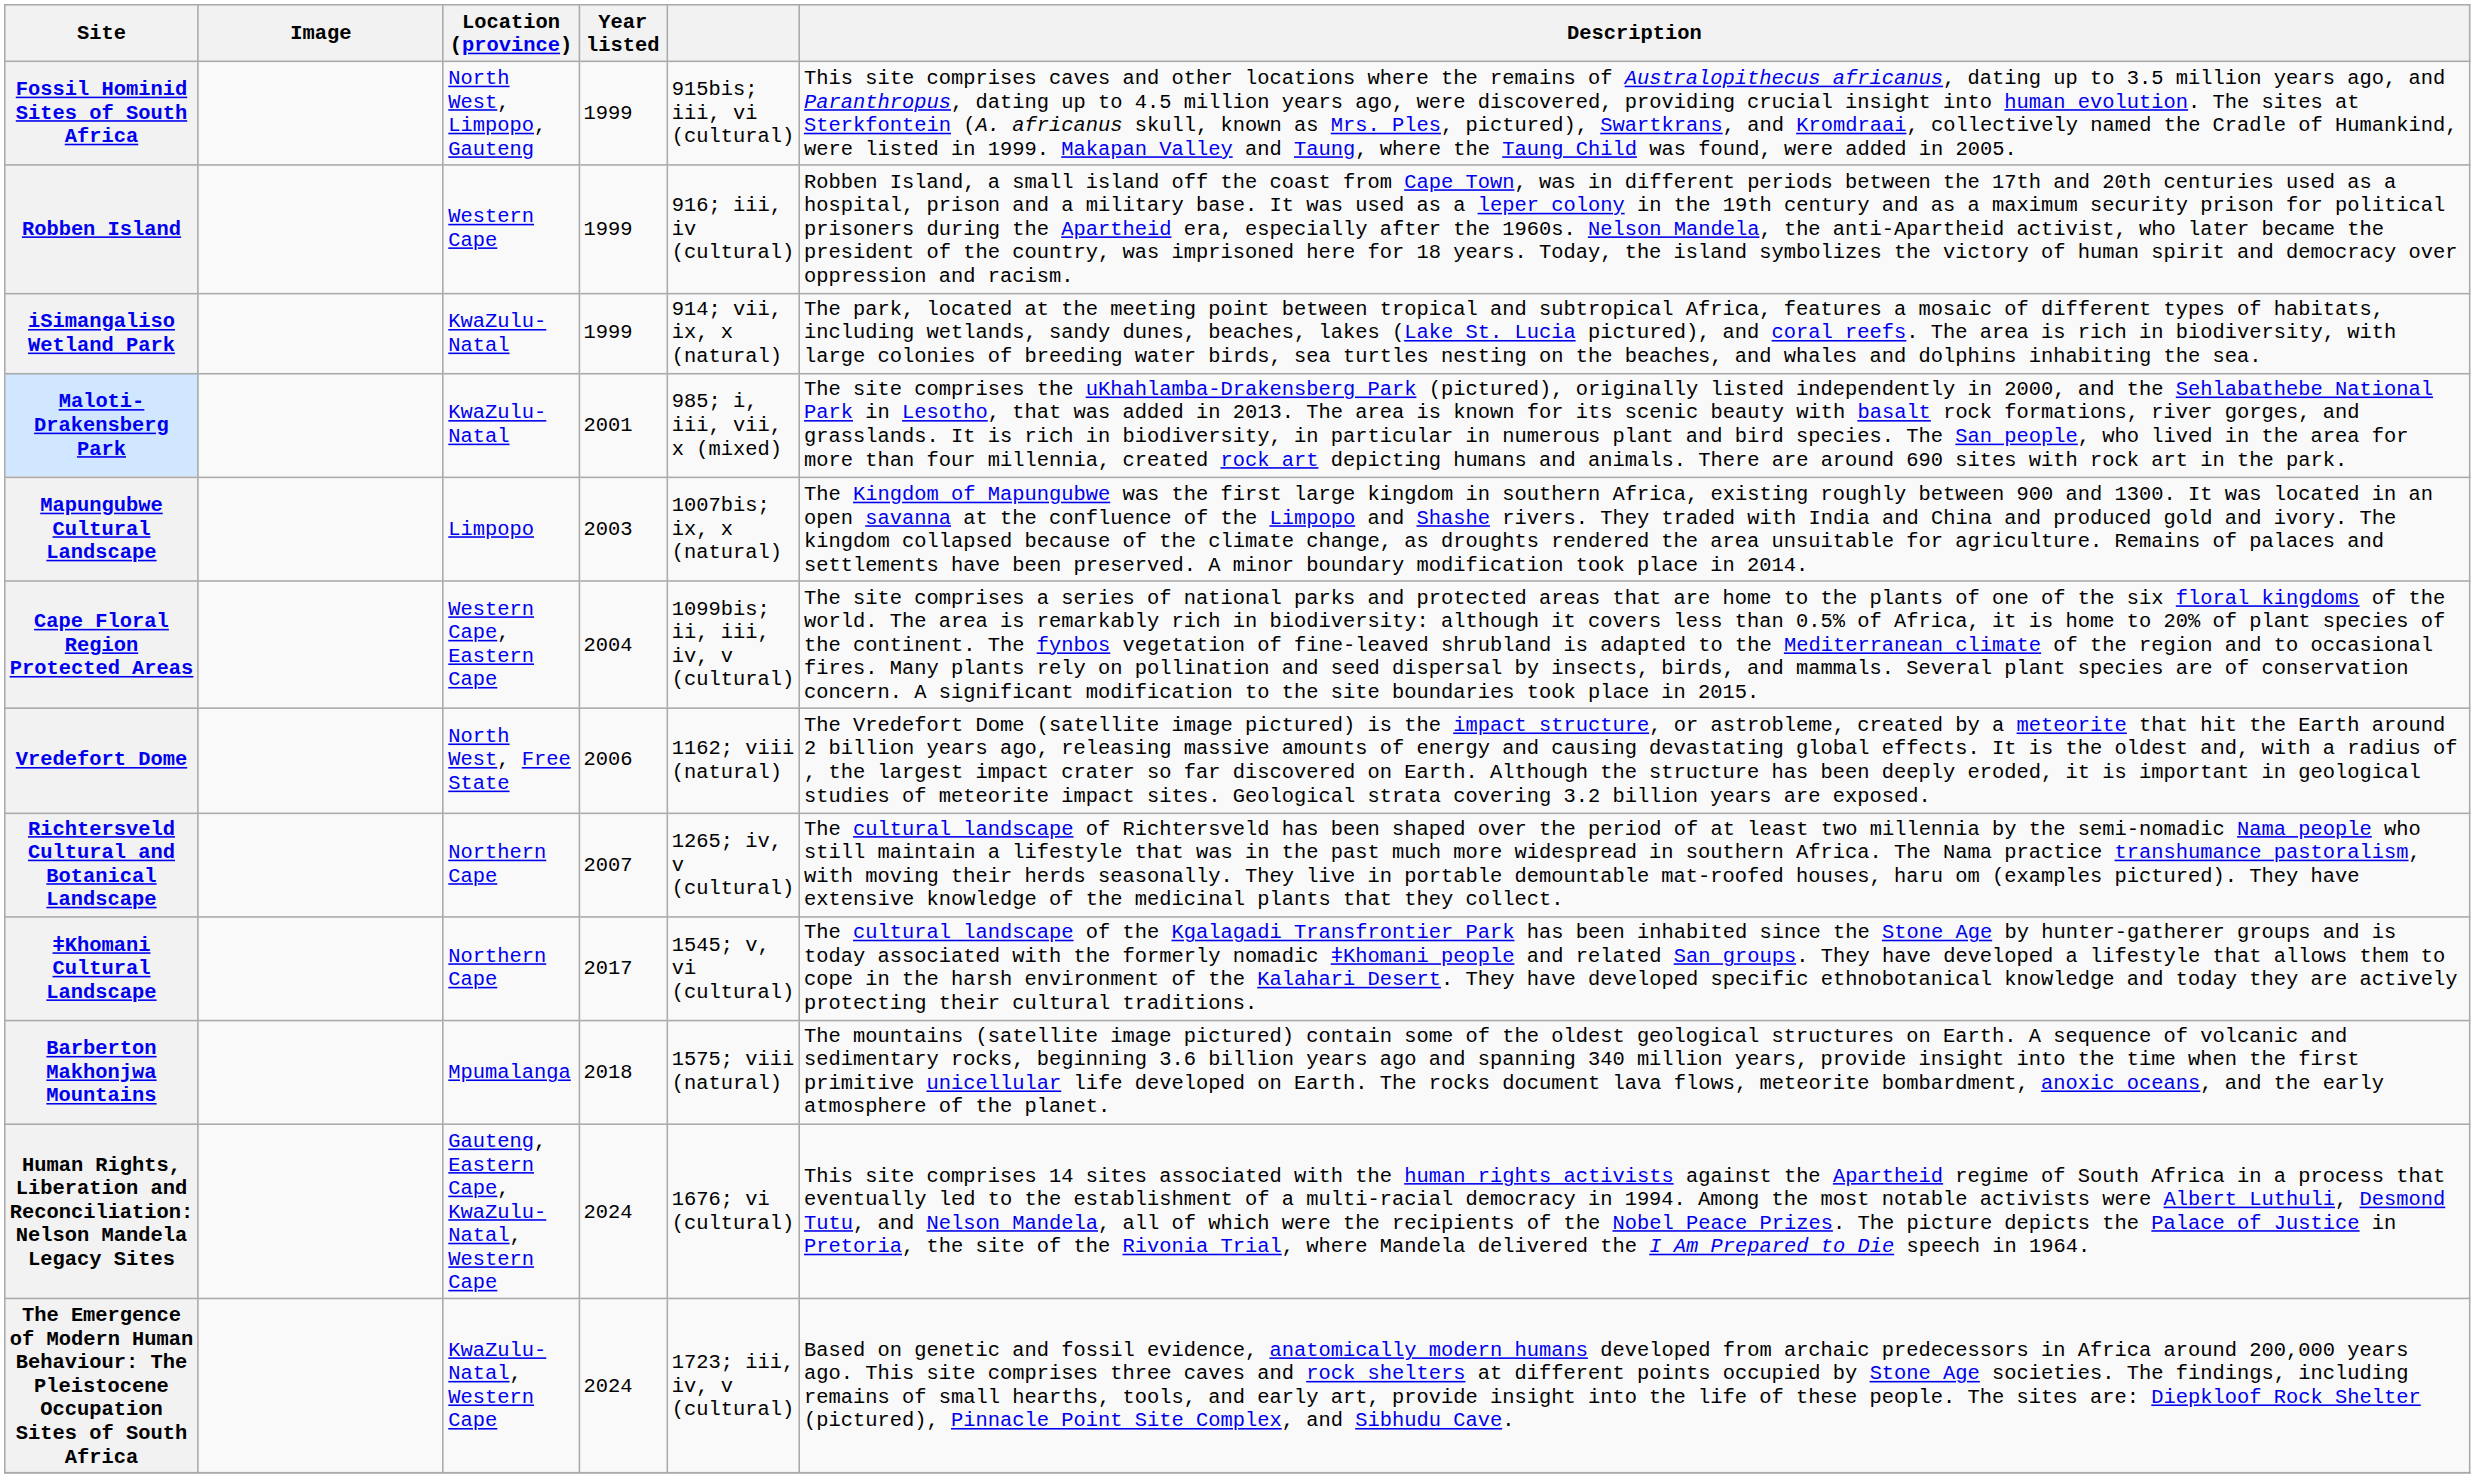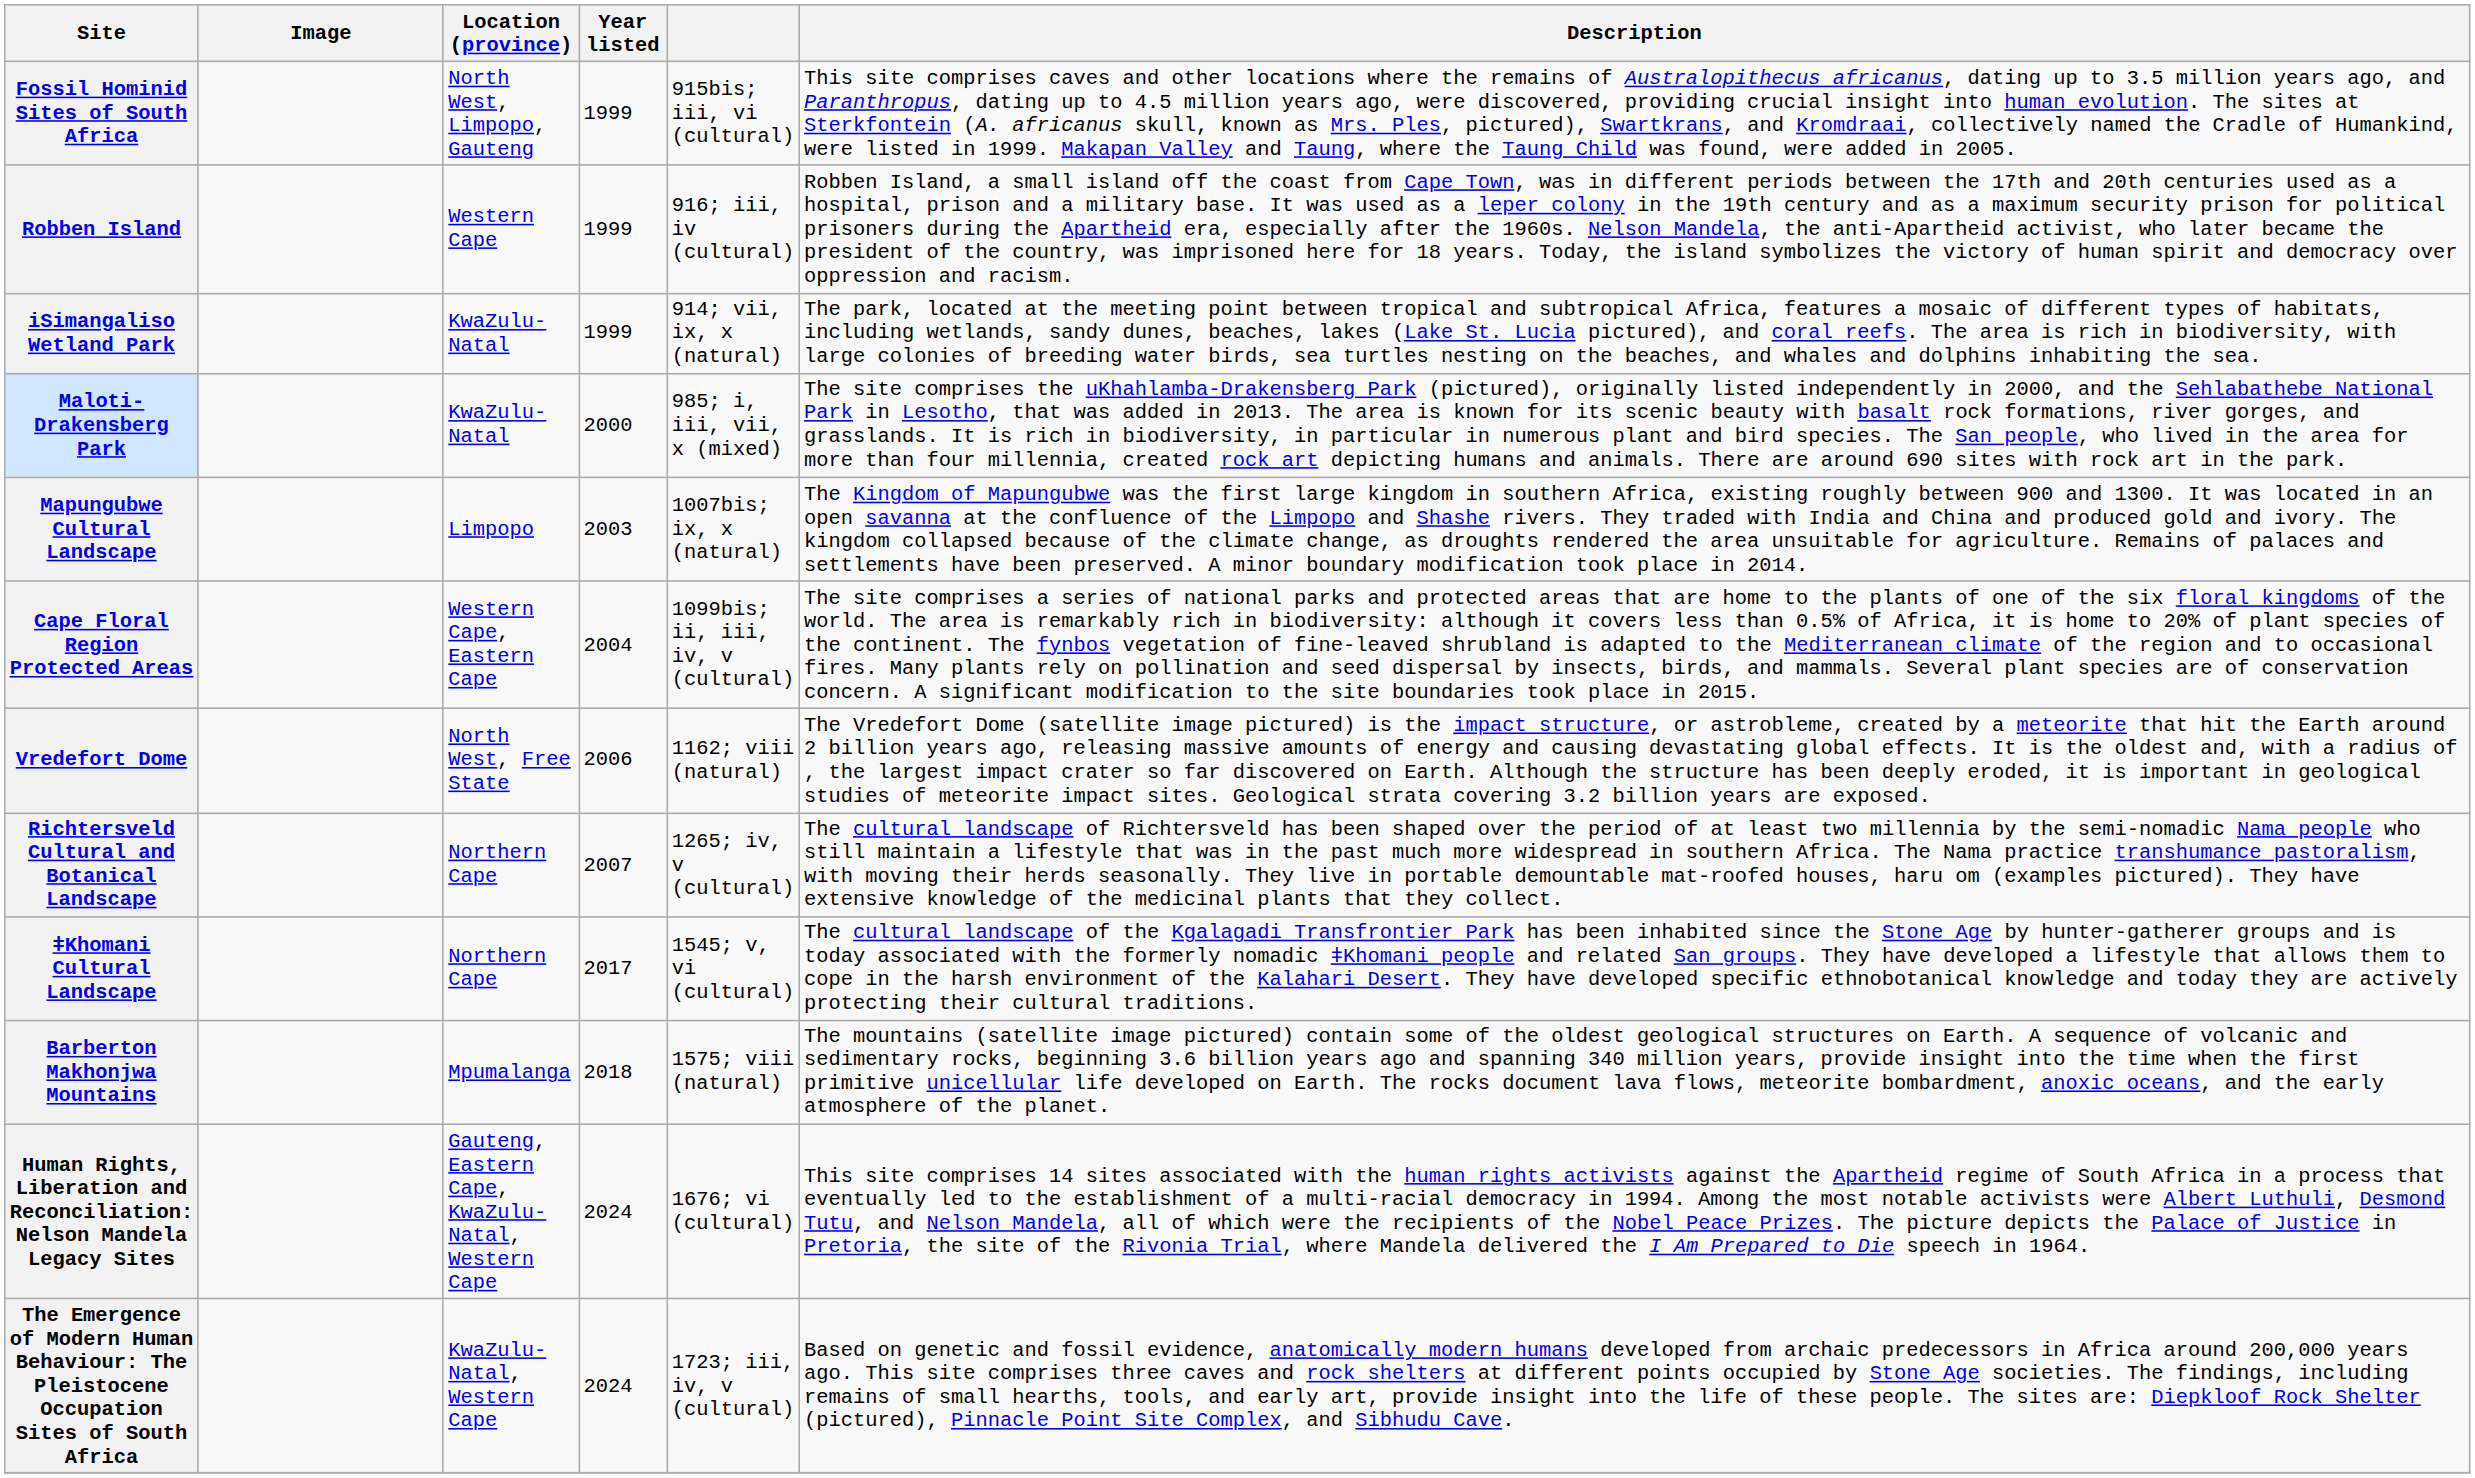 <table class="wikitable sortable plainrowheaders">
 <tr>
 <th style="width:100px;" scope="col">Site</th>
 <th class="unsortable"  style="width:150px;" scope="col">Image</th>
 <th style="width:80px;" scope="col">Location (<a href='#'>province</a>)</th>
 <th style="width:50px;" scope="col">Year listed</th>
 <th style="width:60px;" scope="col" data-sort-type="number"></th>
 <th scope="col" class="unsortable">Description</th>
 </tr>
 <tr>
 <th scope="row"><a href='#'>Fossil Hominid Sites of South Africa</a></th>
 <td></td>
 <td><a href='#'>North West</a>, <a href='#'>Limpopo</a>, <a href='#'>Gauteng</a></td>
 <td>1999</td>
 <td>915bis; iii, vi (cultural)</td>
 <td>This site comprises caves and other locations where the remains of <em><a href='#'>Australopithecus africanus</a></em>, dating up to 3.5 million years ago, and <em><a href='#'>Paranthropus</a></em>, dating up to 4.5 million years ago, were discovered, providing crucial insight into <a href='#'>human evolution</a>. The sites at <a href='#'>Sterkfontein</a> (<em>A. africanus</em> skull, known as <a href='#'>Mrs. Ples</a>, pictured), <a href='#'>Swartkrans</a>, and <a href='#'>Kromdraai</a>, collectively named the Cradle of Humankind, were listed in 1999. <a href='#'>Makapan Valley</a> and <a href='#'>Taung</a>, where the <a href='#'>Taung Child</a> was found, were added in 2005.</td>
 </tr>
 <tr>
 <th scope="row"><a href='#'>Robben Island</a></th>
 <td></td>
 <td><a href='#'>Western Cape</a></td>
 <td>1999</td>
 <td>916; iii, iv (cultural)</td>
 <td>Robben Island, a small island off the coast from <a href='#'>Cape Town</a>, was in different periods between the 17th and 20th centuries used as a hospital, prison and a military base. It was used as a <a href='#'>leper colony</a> in the 19th century and as a maximum security prison for political prisoners during the <a href='#'>Apartheid</a> era, especially after the 1960s. <a href='#'>Nelson Mandela</a>, the anti-Apartheid activist, who later became the president of the country, was imprisoned here for 18 years. Today, the island symbolizes the victory of human spirit and democracy over oppression and racism.</td>
 </tr>
 <tr>
 <th scope="row"><a href='#'>iSimangaliso Wetland Park</a></th>
 <td></td>
 <td><a href='#'>KwaZulu-Natal</a></td>
 <td>1999</td>
 <td>914; vii, ix, x (natural)</td>
 <td>The park, located at the meeting point between tropical and subtropical Africa, features a mosaic of different types of habitats, including wetlands, sandy dunes, beaches, lakes (<a href='#'>Lake St. Lucia</a> pictured), and <a href='#'>coral reefs</a>. The area is rich in biodiversity, with large colonies of breeding water birds, sea turtles nesting on the beaches, and whales and dolphins inhabiting the sea.</td>
 </tr>
 <tr>
 <th scope="row" style="background:#D0E7FF;"><a href='#'>Maloti-Drakensberg Park</a></th>
 <td></td>
 <td><a href='#'>KwaZulu-Natal</a></td>
-<td>2001</td>
+<td>2000</td>
 <td>985; i, iii, vii, x (mixed)</td>
 <td>The site comprises the <a href='#'>uKhahlamba-Drakensberg Park</a> (pictured), originally listed independently in 2000, and the <a href='#'>Sehlabathebe National Park</a> in <a href='#'>Lesotho</a>, that was added in 2013. The area is known for its scenic beauty with <a href='#'>basalt</a> rock formations, river gorges, and grasslands. It is rich in biodiversity, in particular in numerous plant and bird species. The <a href='#'>San people</a>, who lived in the area for more than four millennia, created <a href='#'>rock art</a> depicting humans and animals. There are around 690 sites with rock art in the park.</td>
 </tr>
 <tr>
 <th scope="row"><a href='#'>Mapungubwe Cultural Landscape</a></th>
 <td></td>
 <td><a href='#'>Limpopo</a></td>
 <td>2003</td>
 <td>1007bis; ix, x (natural)</td>
 <td>The <a href='#'>Kingdom of Mapungubwe</a> was the first large kingdom in southern Africa, existing roughly between 900 and 1300. It was located in an open <a href='#'>savanna</a> at the confluence of the <a href='#'>Limpopo</a> and <a href='#'>Shashe</a> rivers. They traded with India and China and produced gold and ivory. The kingdom collapsed because of the climate change, as droughts rendered the area unsuitable for agriculture. Remains of palaces and settlements have been preserved. A minor boundary modification took place in 2014.</td>
 </tr>
 <tr>
 <th scope="row"><a href='#'>Cape Floral Region Protected Areas</a></th>
 <td></td>
 <td><a href='#'>Western Cape</a>, <a href='#'>Eastern Cape</a></td>
 <td>2004</td>
 <td>1099bis; ii, iii, iv, v (cultural)</td>
 <td>The site comprises a series of national parks and protected areas that are home to the plants of one of the six <a href='#'>floral kingdoms</a> of the world. The area is remarkably rich in biodiversity: although it covers less than 0.5% of Africa, it is home to 20% of plant species of the continent. The <a href='#'>fynbos</a> vegetation of fine-leaved shrubland is adapted to the <a href='#'>Mediterranean climate</a> of the region and to occasional fires. Many plants rely on pollination and seed dispersal by insects, birds, and mammals. Several plant species are of conservation concern. A significant modification to the site boundaries took place in 2015.</td>
 </tr>
 <tr>
 <th scope="row"><a href='#'>Vredefort Dome</a></th>
 <td></td>
 <td><a href='#'>North West</a>, <a href='#'>Free State</a></td>
 <td>2006</td>
 <td>1162; viii (natural)</td>
 <td>The Vredefort Dome (satellite image pictured) is the <a href='#'>impact structure</a>, or astrobleme, created by a <a href='#'>meteorite</a> that hit the Earth around 2 billion years ago, releasing massive amounts of energy and causing devastating global effects. It is the oldest and, with a radius of , the largest impact crater so far discovered on Earth. Although the structure has been deeply eroded, it is important in geological studies of meteorite impact sites. Geological strata covering 3.2 billion years are exposed.</td>
 </tr>
 <tr>
 <th scope="row"><a href='#'>Richtersveld Cultural and Botanical Landscape</a></th>
 <td></td>
 <td><a href='#'>Northern Cape</a></td>
 <td>2007</td>
 <td>1265; iv, v (cultural)</td>
 <td>The <a href='#'>cultural landscape</a> of Richtersveld has been shaped over the period of at least two millennia by the semi-nomadic <a href='#'>Nama people</a> who still maintain a lifestyle that was in the past much more widespread in southern Africa. The Nama practice <a href='#'>transhumance pastoralism</a>, with moving their herds seasonally. They live in portable demountable mat-roofed houses, haru om (examples pictured). They have extensive knowledge of the medicinal plants that they collect.</td>
 </tr>
 <tr>
 <th scope="row"><a href='#'>ǂKhomani Cultural Landscape</a></th>
 <td></td>
 <td><a href='#'>Northern Cape</a></td>
 <td>2017</td>
 <td>1545; v, vi (cultural)</td>
 <td>The <a href='#'>cultural landscape</a> of the <a href='#'>Kgalagadi Transfrontier Park</a> has been inhabited since the <a href='#'>Stone Age</a> by hunter-gatherer groups and is today associated with the formerly nomadic <a href='#'>ǂKhomani people</a> and related <a href='#'>San groups</a>. They have developed a lifestyle that allows them to cope in the harsh environment of the <a href='#'>Kalahari Desert</a>. They have developed specific ethnobotanical knowledge and today they are actively protecting their cultural traditions.</td>
 </tr>
 <tr>
 <th scope="row"><a href='#'>Barberton Makhonjwa Mountains</a></th>
 <td></td>
 <td><a href='#'>Mpumalanga</a></td>
 <td>2018</td>
 <td>1575; viii (natural)</td>
 <td>The mountains (satellite image pictured) contain some of the oldest geological structures on Earth. A sequence of volcanic and sedimentary rocks, beginning 3.6 billion years ago and spanning 340 million years, provide insight into the time when the first primitive <a href='#'>unicellular</a> life developed on Earth. The rocks document lava flows, meteorite bombardment, <a href='#'>anoxic oceans</a>, and the early atmosphere of the planet.</td>
 </tr>
 <tr>
 <th scope="row">Human Rights, Liberation and Reconciliation: Nelson Mandela Legacy Sites</th>
 <td></td>
 <td><a href='#'>Gauteng</a>, <a href='#'>Eastern Cape</a>, <a href='#'>KwaZulu-Natal</a>, <a href='#'>Western Cape</a></td>
 <td>2024</td>
 <td>1676; vi (cultural)</td>
 <td>This site comprises 14 sites associated with the <a href='#'>human rights activists</a> against the <a href='#'>Apartheid</a> regime of South Africa in a process that eventually led to the establishment of a multi-racial democracy in 1994. Among the most notable activists were <a href='#'>Albert Luthuli</a>, <a href='#'>Desmond Tutu</a>, and <a href='#'>Nelson Mandela</a>, all of which were the recipients of the <a href='#'>Nobel Peace Prizes</a>. The picture depicts the <a href='#'>Palace of Justice</a> in <a href='#'>Pretoria</a>, the site of the <a href='#'>Rivonia Trial</a>, where Mandela delivered the <em><a href='#'>I Am Prepared to Die</a></em> speech in 1964.</td>
 </tr>
 <tr>
 <th scope="row">The Emergence of Modern Human Behaviour: The Pleistocene Occupation Sites of South Africa</th>
 <td></td>
 <td><a href='#'>KwaZulu-Natal</a>, <a href='#'>Western Cape</a></td>
 <td>2024</td>
 <td>1723; iii, iv, v (cultural)</td>
 <td>Based on genetic and fossil evidence, <a href='#'>anatomically modern humans</a> developed from archaic predecessors in Africa around 200,000 years ago. This site comprises three caves and <a href='#'>rock shelters</a> at different points occupied by <a href='#'>Stone Age</a> societies. The findings, including remains of small hearths, tools, and early art, provide insight into the life of these people. The sites are: <a href='#'>Diepkloof Rock Shelter</a> (pictured), <a href='#'>Pinnacle Point Site Complex</a>, and <a href='#'>Sibhudu Cave</a>.</td>
 </tr>
 <tr>
 </tr>
 </table>
